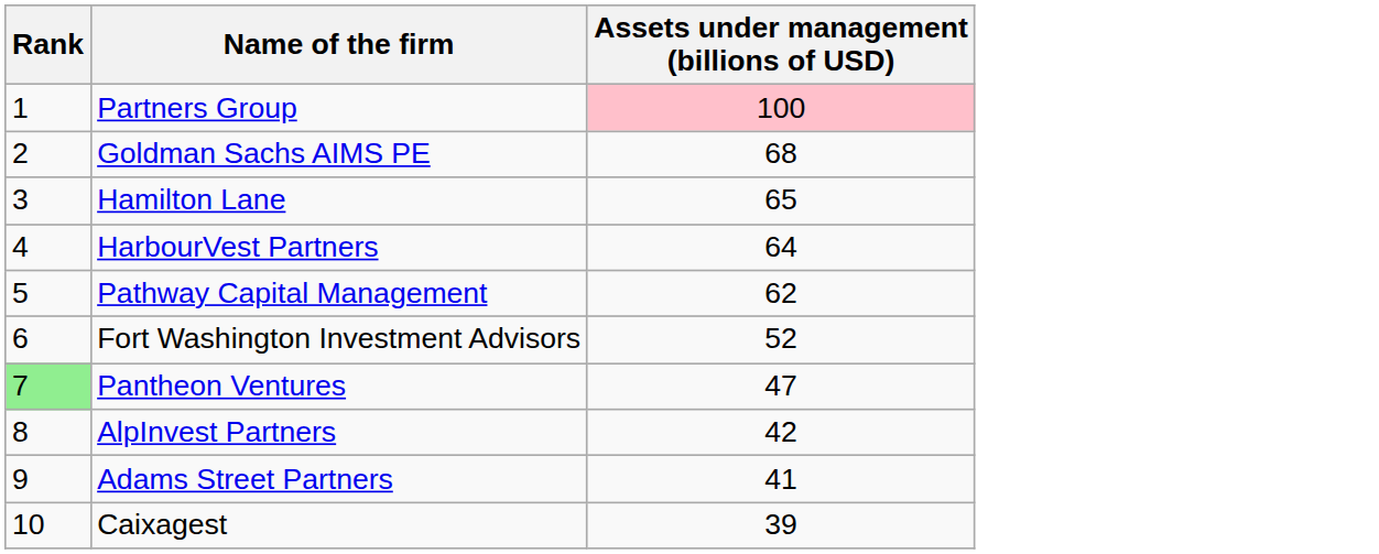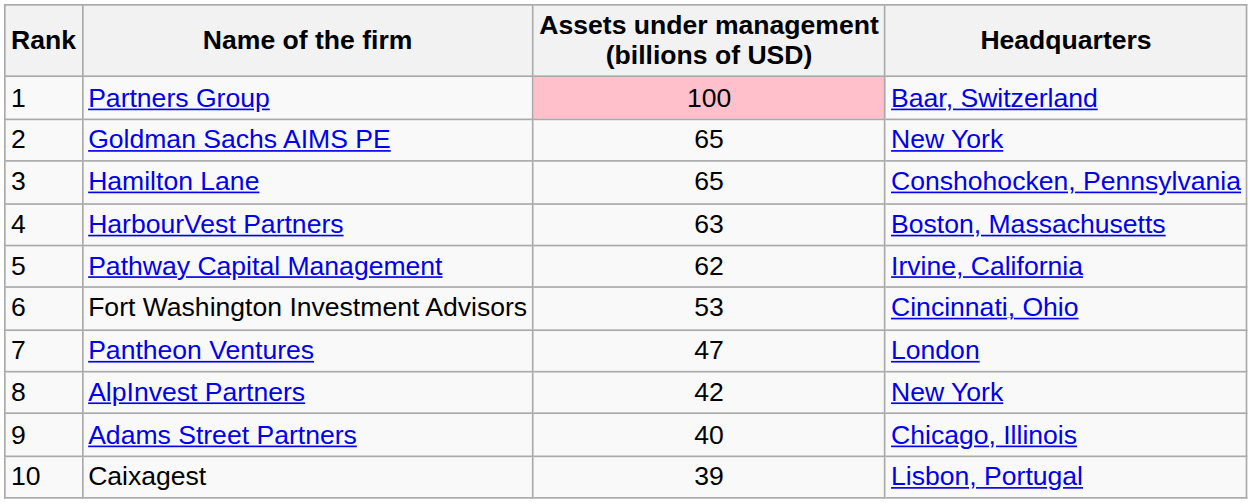 <table class="wikitable sortable">
 <tr>
 <th><strong>Rank</strong></th>
 <th><strong>Name of the firm</strong></th>
 <th><strong>Assets under management <br>(billions of USD)</strong></th>
+<th><strong>Headquarters</strong></th>
 </tr>
 <tr>
 <td>1</td>
 <td><a href='#'>Partners Group</a></td>
 <td align="center" style="background: pink;">100</td>
+<td> <a href='#'>Baar, Switzerland</a></td>
 </tr>
 <tr>
 <td>2</td>
 <td><a href='#'>Goldman Sachs AIMS PE</a></td>
-<td align="center">68</td>
+<td align="center">65</td>
+<td>  <a href='#'>New York</a></td>
 </tr>
 <tr>
 <td>3</td>
 <td><a href='#'>Hamilton Lane</a></td>
 <td align="center">65</td>
+<td>  <a href='#'>Conshohocken, Pennsylvania</a></td>
 </tr>
 <tr>
 <td>4</td>
 <td><a href='#'>HarbourVest Partners</a></td>
-<td align="center">64</td>
+<td align="center">63</td>
+<td>  <a href='#'>Boston, Massachusetts</a></td>
 </tr>
 <tr>
 <td>5</td>
 <td><a href='#'>Pathway Capital Management</a></td>
 <td align="center">62</td>
+<td>  <a href='#'>Irvine, California</a></td>
 </tr>
 <tr>
 <td>6</td>
 <td>Fort Washington Investment Advisors</td>
-<td align="center">52</td>
+<td align="center">53</td>
+<td>  <a href='#'>Cincinnati, Ohio</a></td>
 </tr>
 <tr>
-<td style="background: lightgreen;">7</td>
+<td>7</td>
 <td><a href='#'>Pantheon Ventures</a></td>
 <td align="center">47</td>
+<td>  <a href='#'>London</a></td>
 </tr>
 <tr>
 <td>8</td>
 <td><a href='#'>AlpInvest Partners</a></td>
 <td align="center">42</td>
+<td>  <a href='#'>New York</a></td>
 </tr>
 <tr>
 <td>9</td>
 <td><a href='#'>Adams Street Partners</a></td>
-<td align="center">41</td>
+<td align="center">40</td>
+<td>  <a href='#'>Chicago, Illinois</a></td>
 </tr>
 <tr>
 <td>10</td>
 <td>Caixagest</td>
 <td align="center">39</td>
+<td>  <a href='#'>Lisbon, Portugal</a></td>
 </tr>
 </table>
